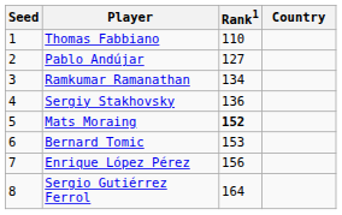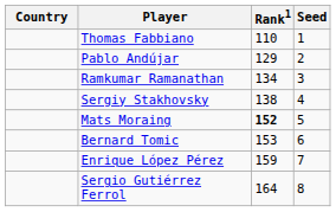 <table class="sortable wikitable">
 <tr>
-<th>Seed</th>
+<th width="70">Country</th>
 <th width="175">Player</th>
 <th>Rank<sup>1</sup></th>
-<th width="70">Country</th>
+<th>Seed</th>
 </tr>
 <tr>
-<td>1</td>
+<td></td>
 <td><a href='#'>Thomas Fabbiano</a></td>
 <td>110</td>
-<td></td>
+<td>1</td>
 </tr>
 <tr>
+<td></td>
+<td><a href='#'>Pablo Andújar</a></td>
+<td>129</td>
 <td>2</td>
-<td><a href='#'>Pablo Andújar</a></td>
-<td>127</td>
-<td></td>
 </tr>
 <tr>
-<td>3</td>
+<td></td>
 <td><a href='#'>Ramkumar Ramanathan</a></td>
 <td>134</td>
-<td></td>
+<td>3</td>
 </tr>
 <tr>
+<td></td>
+<td><a href='#'>Sergiy Stakhovsky</a></td>
+<td>138</td>
 <td>4</td>
-<td><a href='#'>Sergiy Stakhovsky</a></td>
-<td>136</td>
-<td></td>
 </tr>
 <tr>
-<td>5</td>
+<td></td>
 <td><a href='#'>Mats Moraing</a></td>
 <td><strong>152</strong></td>
-<td></td>
+<td>5</td>
 </tr>
 <tr>
-<td>6</td>
+<td></td>
 <td><a href='#'>Bernard Tomic</a></td>
 <td>153</td>
-<td></td>
+<td>6</td>
 </tr>
 <tr>
+<td></td>
+<td><a href='#'>Enrique López Pérez</a></td>
+<td>159</td>
 <td>7</td>
-<td><a href='#'>Enrique López Pérez</a></td>
-<td>156</td>
-<td></td>
 </tr>
 <tr>
-<td>8</td>
+<td></td>
 <td><a href='#'>Sergio Gutiérrez Ferrol</a></td>
 <td>164</td>
-<td></td>
+<td>8</td>
 </tr>
 </table>
